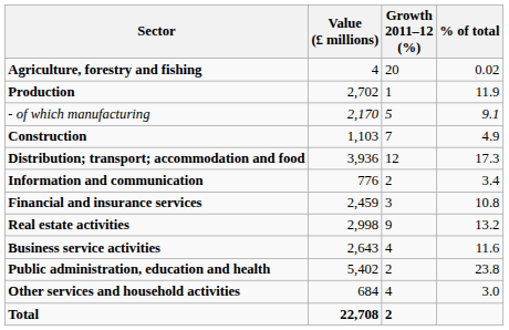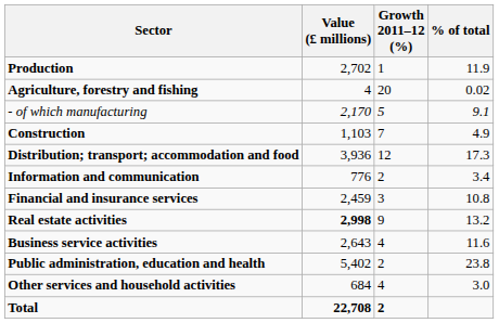 <table class="wikitable sortable">
 <tr>
 <th>Sector</th>
 <th>Value <br>(£ millions)</th>
 <th>Growth <br>2011–12<br>(%)</th>
 <th>% of total</th>
 </tr>
 <tr>
+<td><strong>Production</strong></td>
+<td align="right">2,702</td>
+<td>1</td>
+<td align="right">11.9</td>
+</tr>
+<tr>
 <td><strong>Agriculture, forestry and fishing</strong></td>
 <td align="right">4</td>
 <td>20</td>
 <td align="right">0.02</td>
-</tr>
-<tr>
-<td><strong>Production</strong></td>
-<td align="right">2,702</td>
-<td>1</td>
-<td align="right">11.9</td>
 </tr>
 <tr>
 <td><em>- of which manufacturing</em></td>
 <td align="right"><em>2,170</em></td>
 <td><em>5</em></td>
 <td align="right"><em>9.1</em></td>
 </tr>
 <tr>
 <td><strong>Construction</strong></td>
 <td align="right">1,103</td>
 <td>7</td>
 <td align="right">4.9</td>
 </tr>
 <tr>
 <td><strong>Distribution; transport; accommodation and food </strong></td>
 <td align="right">3,936</td>
 <td>12</td>
 <td align="right">17.3</td>
 </tr>
 <tr>
 <td><strong>Information and communication</strong></td>
 <td align="right">776</td>
 <td>2</td>
 <td align="right">3.4</td>
 </tr>
 <tr>
 <td><strong>Financial and insurance services </strong></td>
 <td align="right">2,459</td>
 <td>3</td>
 <td align="right">10.8</td>
 </tr>
 <tr>
 <td><strong>Real estate activities</strong></td>
-<td align="right">2,998</td>
+<td align="right"><strong>2,998</strong></td>
 <td>9</td>
 <td align="right">13.2</td>
 </tr>
 <tr>
 <td><strong>Business service activities </strong></td>
 <td align="right">2,643</td>
 <td>4</td>
 <td align="right">11.6</td>
 </tr>
 <tr>
 <td><strong>Public administration, education and health</strong></td>
 <td align="right">5,402</td>
 <td>2</td>
 <td align="right">23.8</td>
 </tr>
 <tr>
 <td><strong>Other services and household activities</strong></td>
 <td align="right">684</td>
 <td>4</td>
 <td align="right">3.0</td>
 </tr>
 <tr>
 <td><strong>Total</strong></td>
 <td align="right"><strong>22,708 </strong></td>
 <td><strong>2</strong></td>
 <td></td>
 </tr>
 </table>
